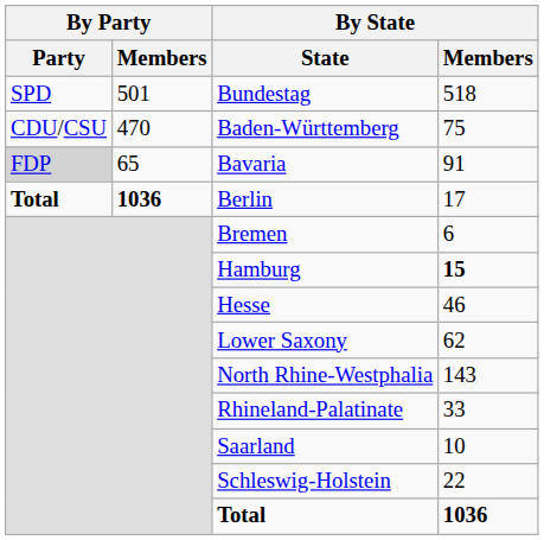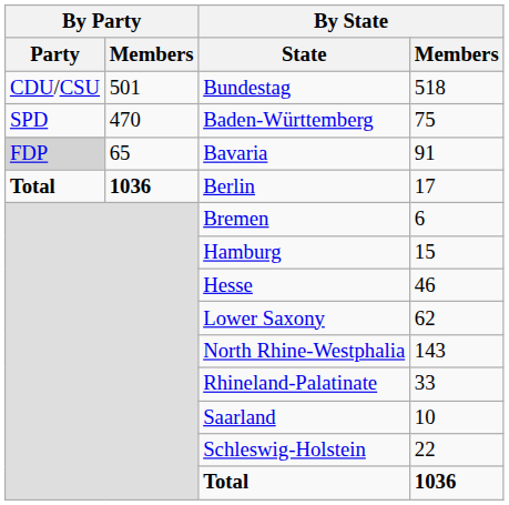 <table class="wikitable">
 <tr>
 <th colspan=2>By Party</th>
 <th colspan=2>By State</th>
 </tr>
 <tr ->
 <th>Party</th>
 <th>Members</th>
 <th>State</th>
 <th>Members</th>
 </tr>
 <tr>
-<td><a href='#'>SPD</a></td>
+<td><a href='#'>CDU</a>/<a href='#'>CSU</a></td>
 <td>501</td>
 <td><a href='#'>Bundestag</a></td>
 <td>518</td>
 </tr>
 <tr>
-<td><a href='#'>CDU</a>/<a href='#'>CSU</a></td>
+<td><a href='#'>SPD</a></td>
 <td>470</td>
 <td><a href='#'>Baden-Württemberg</a></td>
 <td>75</td>
 </tr>
 <tr>
 <td style="background: lightgrey;"><a href='#'>FDP</a></td>
 <td>65</td>
 <td><a href='#'>Bavaria</a></td>
 <td>91</td>
 </tr>
 <tr>
 <td><strong>Total</strong></td>
 <td><strong>1036</strong></td>
 <td><a href='#'>Berlin</a></td>
 <td>17</td>
 </tr>
 <tr>
 <td colspan="2" rowspan="9" style="background:#dedede;"></td>
 <td><a href='#'>Bremen</a></td>
 <td>6</td>
 </tr>
 <tr>
 <td><a href='#'>Hamburg</a></td>
-<td><strong>15</strong></td>
+<td>15</td>
 </tr>
 <tr>
 <td><a href='#'>Hesse</a></td>
 <td>46</td>
 </tr>
 <tr>
 <td><a href='#'>Lower Saxony</a></td>
 <td>62</td>
 </tr>
 <tr>
 <td><a href='#'>North Rhine-Westphalia</a></td>
 <td>143</td>
 </tr>
 <tr>
 <td><a href='#'>Rhineland-Palatinate</a></td>
 <td>33</td>
 </tr>
 <tr>
 <td><a href='#'>Saarland</a></td>
 <td>10</td>
 </tr>
 <tr>
 <td><a href='#'>Schleswig-Holstein</a></td>
 <td>22</td>
 </tr>
 <tr>
 <td><strong>Total</strong></td>
 <td><strong>1036</strong></td>
 </tr>
 </table>
